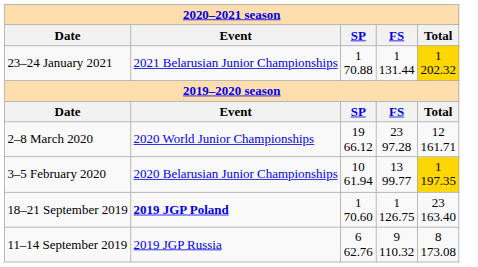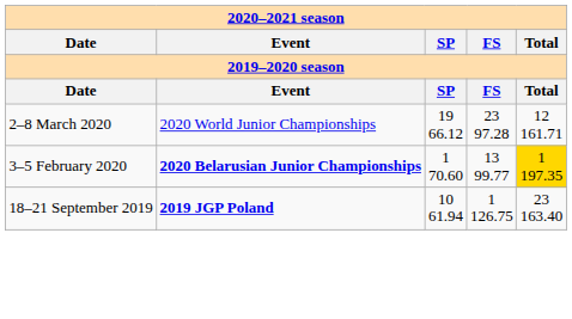 <table class="wikitable">
 <tr>
 <td style="background-color: #ffdead; " colspan=5 align=center><a href='#'><strong>2020–2021 season</strong></a></td>
 </tr>
 <tr>
 <th>Date</th>
 <th>Event</th>
 <th><a href='#'>SP</a></th>
 <th><a href='#'>FS</a></th>
 <th>Total</th>
-</tr>
-<tr>
-<td>23–24 January 2021</td>
-<td><a href='#'>2021 Belarusian Junior Championships</a></td>
-<td align=center>1 <br> 70.88</td>
-<td align=center>1 <br> 131.44</td>
-<td align=center bgcolor=gold>1 <br> 202.32</td>
 </tr>
 <tr>
 <td style="background-color: #ffdead; " colspan=5 align=center><a href='#'><strong>2019–2020 season</strong></a></td>
 </tr>
 <tr>
 <th>Date</th>
 <th>Event</th>
 <th><a href='#'>SP</a></th>
 <th><a href='#'>FS</a></th>
 <th>Total</th>
 </tr>
 <tr>
 <td>2–8 March 2020</td>
 <td><a href='#'>2020 World Junior Championships</a></td>
 <td align=center>19 <br> 66.12</td>
 <td align=center>23 <br> 97.28</td>
 <td align=center>12 <br> 161.71</td>
 </tr>
 <tr>
 <td>3–5 February 2020</td>
-<td><a href='#'>2020 Belarusian Junior Championships</a></td>
-<td align=center>10 <br> 61.94</td>
+<td><strong><a href='#'>2020 Belarusian Junior Championships</a></strong></td>
+<td align=center>1 <br> 70.60</td>
 <td align=center>13 <br> 99.77</td>
 <td align=center bgcolor=gold>1 <br> 197.35</td>
 </tr>
 <tr>
 <td>18–21 September 2019</td>
 <td><strong><a href='#'>2019 JGP Poland</a></strong></td>
-<td align=center>1 <br> 70.60</td>
+<td align=center>10 <br> 61.94</td>
 <td align=center>1 <br> 126.75</td>
 <td align=center>23 <br> 163.40</td>
 </tr>
-<tr>
-<td>11–14 September 2019</td>
-<td><a href='#'>2019 JGP Russia</a></td>
-<td align=center>6 <br> 62.76</td>
-<td align=center>9 <br> 110.32</td>
-<td align=center>8 <br> 173.08</td>
-</tr>
 </table>
